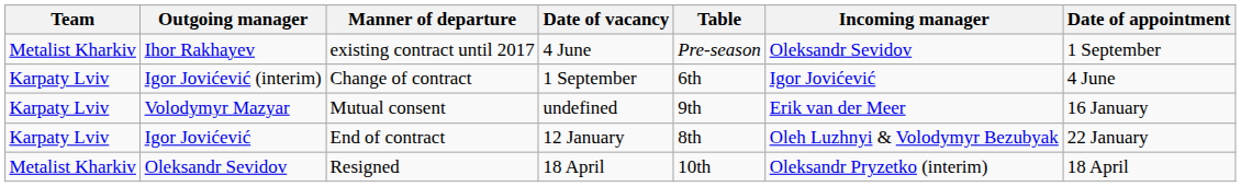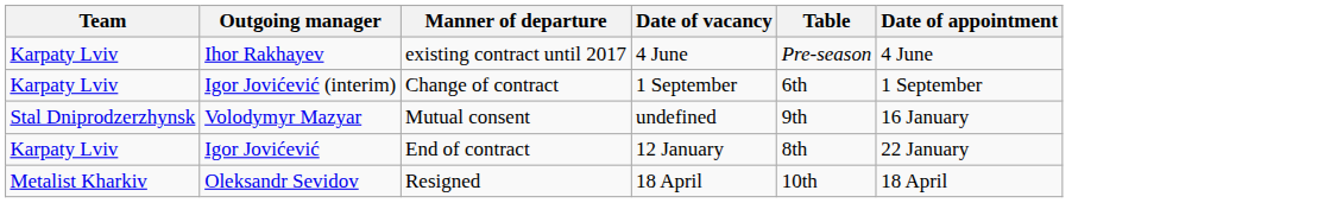 <table class="wikitable sortable">
 <tr>
 <th>Team</th>
 <th>Outgoing manager</th>
 <th>Manner of departure</th>
 <th>Date of vacancy</th>
 <th>Table</th>
-<th>Incoming manager</th>
 <th>Date of appointment</th>
 </tr>
 <tr>
-<td><a href='#'>Metalist Kharkiv</a></td>
+<td><a href='#'>Karpaty Lviv</a></td>
 <td> <a href='#'>Ihor Rakhayev</a></td>
 <td>existing contract until 2017</td>
 <td>4 June</td>
 <td><em>Pre-season</em></td>
-<td> <a href='#'>Oleksandr Sevidov</a></td>
-<td>1 September</td>
+<td>4 June</td>
 </tr>
 <tr>
 <td><a href='#'>Karpaty Lviv</a></td>
 <td> <a href='#'>Igor Jovićević</a> (interim)</td>
 <td>Change of contract</td>
 <td>1 September</td>
 <td>6th</td>
-<td> <a href='#'>Igor Jovićević</a></td>
-<td>4 June</td>
+<td>1 September</td>
 </tr>
 <tr>
-<td><a href='#'>Karpaty Lviv</a></td>
+<td><a href='#'>Stal Dniprodzerzhynsk</a></td>
 <td> <a href='#'>Volodymyr Mazyar</a></td>
 <td>Mutual consent</td>
 <td>undefined</td>
 <td>9th</td>
-<td> <a href='#'>Erik van der Meer</a></td>
 <td>16 January</td>
 </tr>
 <tr>
 <td><a href='#'>Karpaty Lviv</a></td>
 <td> <a href='#'>Igor Jovićević</a></td>
 <td>End of contract</td>
 <td>12 January</td>
 <td>8th</td>
-<td> <a href='#'>Oleh Luzhnyi</a> &  <a href='#'>Volodymyr Bezubyak</a></td>
 <td>22 January</td>
 </tr>
 <tr>
 <td><a href='#'>Metalist Kharkiv</a></td>
 <td> <a href='#'>Oleksandr Sevidov</a></td>
 <td>Resigned</td>
 <td>18 April</td>
 <td>10th</td>
-<td> <a href='#'>Oleksandr Pryzetko</a> (interim)</td>
 <td>18 April</td>
 </tr>
 </table>
